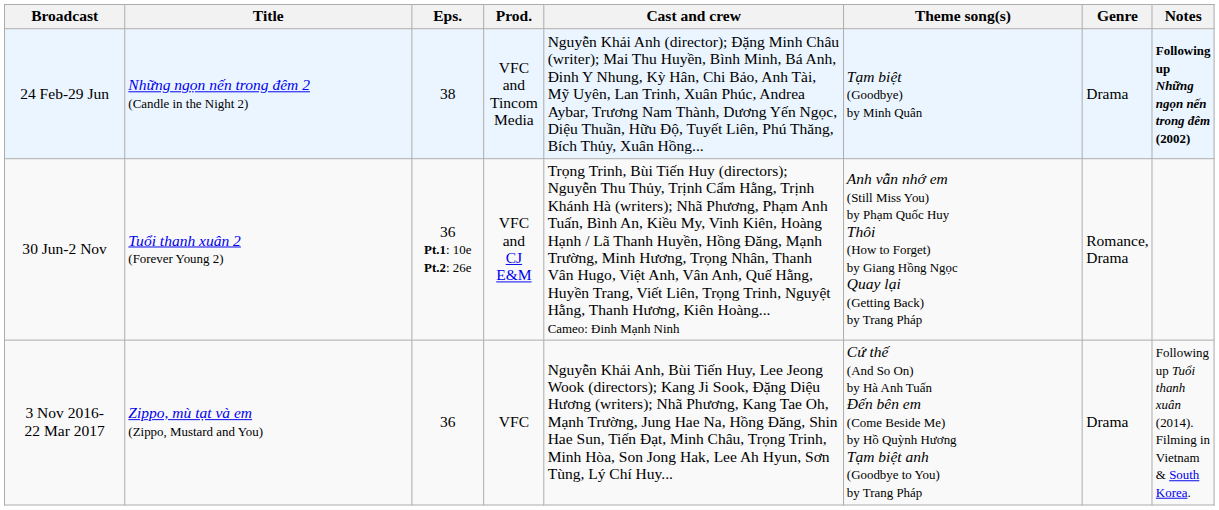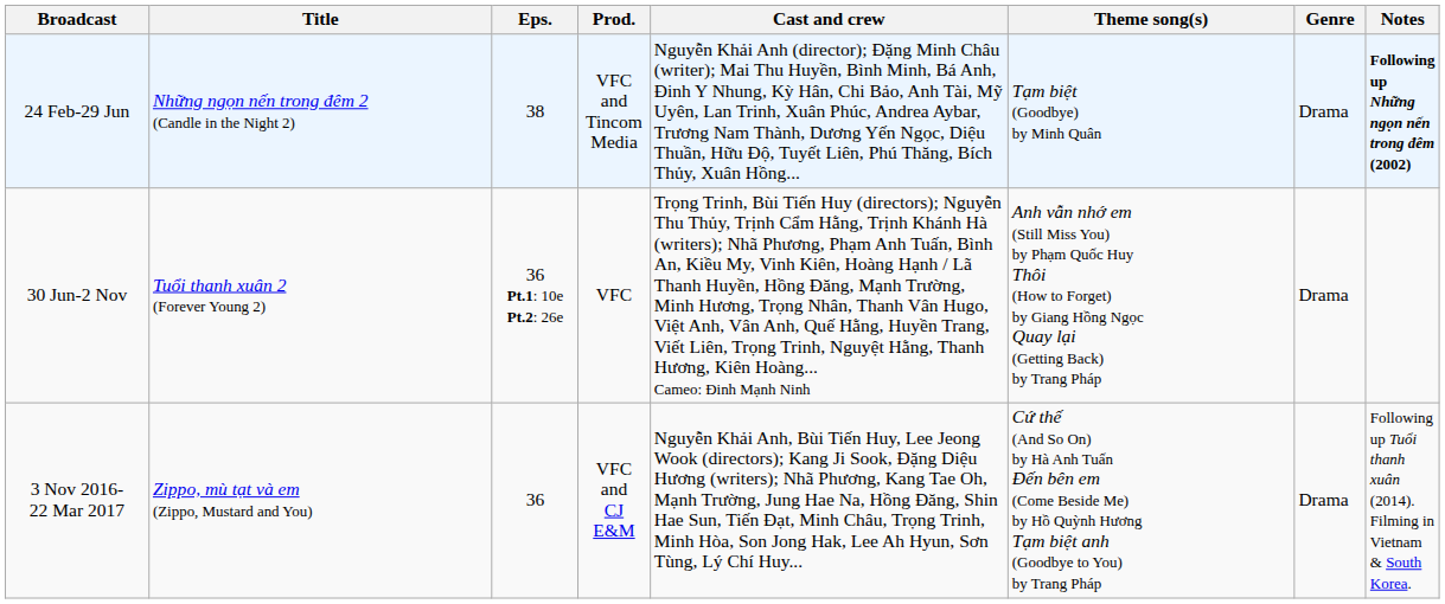 <table class="wikitable sortable">
 <tr>
 <th style="width:10%;">Broadcast</th>
 <th style="width:24%;">Title</th>
 <th style="width:6%;">Eps.</th>
 <th style="width:5%;">Prod.</th>
 <th style="width:25%;">Cast and crew</th>
 <th style="width:20%;">Theme song(s)</th>
 <th style="width:5%;">Genre</th>
 <th style="width:5%;">Notes</th>
 </tr>
 <tr ---- bgcolor="#ebf5ff">
 <td style="text-align:center;">24 Feb-29 Jun <br></td>
 <td><em><a href='#'>Những ngọn nến trong đêm 2</a></em> <br><small>(Candle in the Night 2)</small></td>
 <td style="text-align:center;">38</td>
 <td style="text-align:center;">VFC<br>and<br>Tincom Media</td>
 <td>Nguyễn Khải Anh (director); Đặng Minh Châu (writer); Mai Thu Huyền, Bình Minh, Bá Anh, Đinh Y Nhung, Kỳ Hân, Chi Bảo, Anh Tài, Mỹ Uyên, Lan Trinh, Xuân Phúc, Andrea Aybar, Trương Nam Thành, Dương Yến Ngọc, Diệu Thuần, Hữu Độ, Tuyết Liên, Phú Thăng, Bích Thủy, Xuân Hồng...</td>
 <td><em>Tạm biệt</em> <br><small>(Goodbye)</small><br><small>by Minh Quân</small></td>
 <td>Drama</td>
 <td><strong><small>Following up <em>Những ngọn nến trong đêm</em> (2002)</small></strong></td>
 </tr>
 <tr>
 <td style="text-align:center;">30 Jun-2 Nov <br></td>
 <td><em><a href='#'>Tuổi thanh xuân 2</a></em> <br><small>(Forever Young 2)</small></td>
 <td style="text-align:center;">36<br><small><strong>Pt.1</strong>: 10e<br><strong>Pt.2</strong>: 26e</small></td>
-<td style="text-align:center;">VFC and<br><a href='#'>CJ E&M</a></td>
+<td style="text-align:center;">VFC</td>
 <td>Trọng Trinh, Bùi Tiến Huy (directors); Nguyễn Thu Thủy, Trịnh Cẩm Hằng, Trịnh Khánh Hà (writers); Nhã Phương, Phạm Anh Tuấn, Bình An, Kiều My, Vinh Kiên, Hoàng Hạnh / Lã Thanh Huyền, Hồng Đăng, Mạnh Trường, Minh Hương, Trọng Nhân, Thanh Vân Hugo, Việt Anh, Vân Anh, Quế Hằng, Huyền Trang, Viết Liên, Trọng Trinh, Nguyệt Hằng, Thanh Hương, Kiên Hoàng...<br><small>Cameo: Đinh Mạnh Ninh</small></td>
 <td><em>Anh vẫn nhớ em</em> <br><small>(Still Miss You)<br>by Phạm Quốc Huy</small><br><em>Thôi</em> <br><small>(How to Forget)<br>by Giang Hồng Ngọc</small><br><em>Quay lại</em> <br><small>(Getting Back)<br>by Trang Pháp</small></td>
-<td>Romance, Drama</td>
+<td>Drama</td>
 <td></td>
 </tr>
 <tr>
 <td style="text-align:center;">3 Nov 2016-<br>22 Mar 2017<br></td>
 <td><em><a href='#'>Zippo, mù tạt và em</a></em> <br><small>(Zippo, Mustard and You)</small></td>
 <td style="text-align:center;">36</td>
-<td style="text-align:center;">VFC</td>
+<td style="text-align:center;">VFC and<br><a href='#'>CJ E&M</a></td>
 <td>Nguyễn Khải Anh, Bùi Tiến Huy, Lee Jeong Wook (directors); Kang Ji Sook, Đặng Diệu Hương (writers); Nhã Phương, Kang Tae Oh, Mạnh Trường, Jung Hae Na, Hồng Đăng, Shin Hae Sun, Tiến Đạt, Minh Châu, Trọng Trinh, Minh Hòa, Son Jong Hak, Lee Ah Hyun, Sơn Tùng, Lý Chí Huy...</td>
 <td><em>Cứ thế</em> <br><small>(And So On)</small><br><small>by Hà Anh Tuấn</small><br><em>Đến bên em</em> <br><small>(Come Beside Me)</small><br><small>by Hồ Quỳnh Hương</small><br><em>Tạm biệt anh</em> <br><small>(Goodbye to You)</small><br><small>by Trang Pháp</small><br></td>
 <td>Drama</td>
 <td><small>Following up <em>Tuổi thanh xuân</em> (2014). Filming in Vietnam & <a href='#'>South Korea</a>.</small></td>
 </tr>
 </table>
